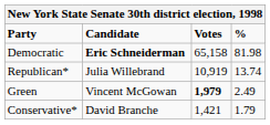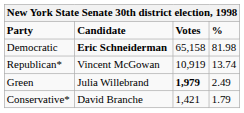 <table class="wikitable">
 <tr>
 <th colspan="4">New York State Senate 30th district election, 1998</th>
 </tr>
 <tr>
 <td><strong>Party</strong></td>
 <td><strong>Candidate</strong></td>
 <td><strong>Votes</strong></td>
 <td><strong>%</strong></td>
 </tr>
 <tr>
 <td>Democratic</td>
 <td><strong>Eric Schneiderman</strong></td>
 <td>65,158</td>
 <td>81.98</td>
 </tr>
 <tr>
 <td>Republican*</td>
-<td>Julia Willebrand</td>
+<td>Vincent McGowan</td>
 <td>10,919</td>
 <td>13.74</td>
 </tr>
 <tr>
 <td>Green</td>
-<td>Vincent McGowan</td>
+<td>Julia Willebrand</td>
 <td><strong>1,979</strong></td>
 <td>2.49</td>
 </tr>
 <tr>
 <td>Conservative*</td>
 <td>David Branche</td>
 <td>1,421</td>
 <td>1.79</td>
 </tr>
 </table>
